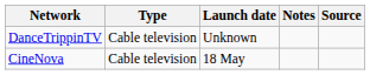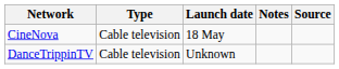 <table class="wikitable sortable">
 <tr>
 <th>Network</th>
 <th>Type</th>
 <th>Launch date</th>
 <th>Notes</th>
 <th>Source</th>
 </tr>
 <tr>
+<td><a href='#'>CineNova</a></td>
+<td>Cable television</td>
+<td>18 May</td>
+<td></td>
+<td></td>
+</tr>
+<tr>
 <td><a href='#'>DanceTrippinTV</a></td>
 <td>Cable television</td>
 <td>Unknown</td>
 <td></td>
 <td></td>
 </tr>
-<tr>
-<td><a href='#'>CineNova</a></td>
-<td>Cable television</td>
-<td>18 May</td>
-<td></td>
-<td></td>
-</tr>
 </table>
